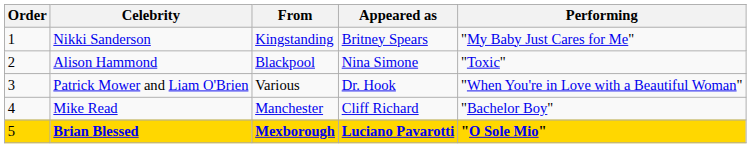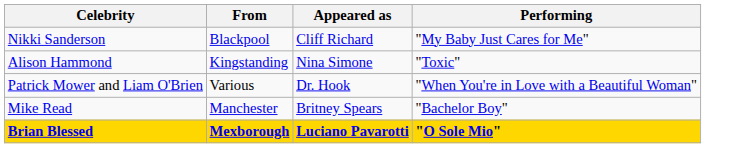 <table class="wikitable">
 <tr>
-<th>Order</th>
 <th>Celebrity</th>
 <th>From</th>
 <th>Appeared as</th>
 <th>Performing</th>
 </tr>
 <tr>
-<td>1</td>
 <td><a href='#'>Nikki Sanderson</a></td>
-<td><a href='#'>Kingstanding</a></td>
-<td><a href='#'>Britney Spears</a></td>
+<td><a href='#'>Blackpool</a></td>
+<td><a href='#'>Cliff Richard</a></td>
 <td>"<a href='#'>My Baby Just Cares for Me</a>"</td>
 </tr>
 <tr>
-<td>2</td>
 <td><a href='#'>Alison Hammond</a></td>
-<td><a href='#'>Blackpool</a></td>
+<td><a href='#'>Kingstanding</a></td>
 <td><a href='#'>Nina Simone</a></td>
 <td>"<a href='#'>Toxic</a>"</td>
 </tr>
 <tr>
-<td>3</td>
 <td><a href='#'>Patrick Mower</a> and <a href='#'>Liam O'Brien</a></td>
 <td>Various</td>
 <td><a href='#'>Dr. Hook</a></td>
 <td>"<a href='#'>When You're in Love with a Beautiful Woman</a>"</td>
 </tr>
 <tr>
-<td>4</td>
 <td><a href='#'>Mike Read</a></td>
 <td><a href='#'>Manchester</a></td>
-<td><a href='#'>Cliff Richard</a></td>
+<td><a href='#'>Britney Spears</a></td>
 <td>"<a href='#'>Bachelor Boy</a>"</td>
 </tr>
 <tr style="background:gold;">
-<td>5</td>
 <td><strong><a href='#'>Brian Blessed</a></strong></td>
 <td><strong><a href='#'>Mexborough</a></strong></td>
 <td><strong><a href='#'>Luciano Pavarotti</a></strong></td>
 <td><strong>"<a href='#'>O Sole Mio</a>"</strong></td>
 </tr>
 </table>
